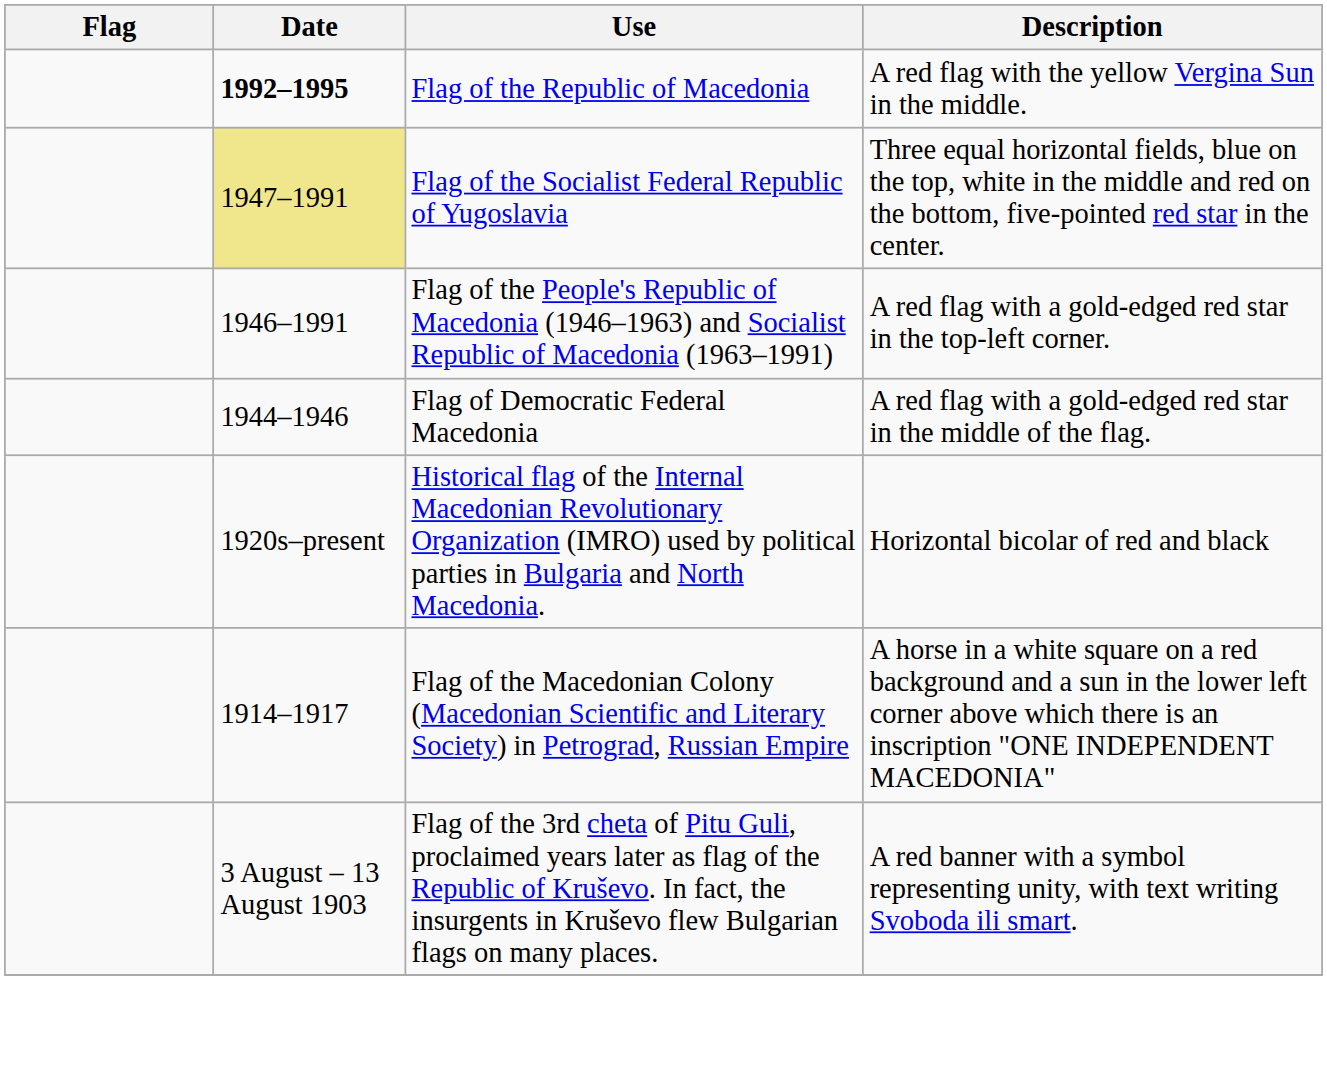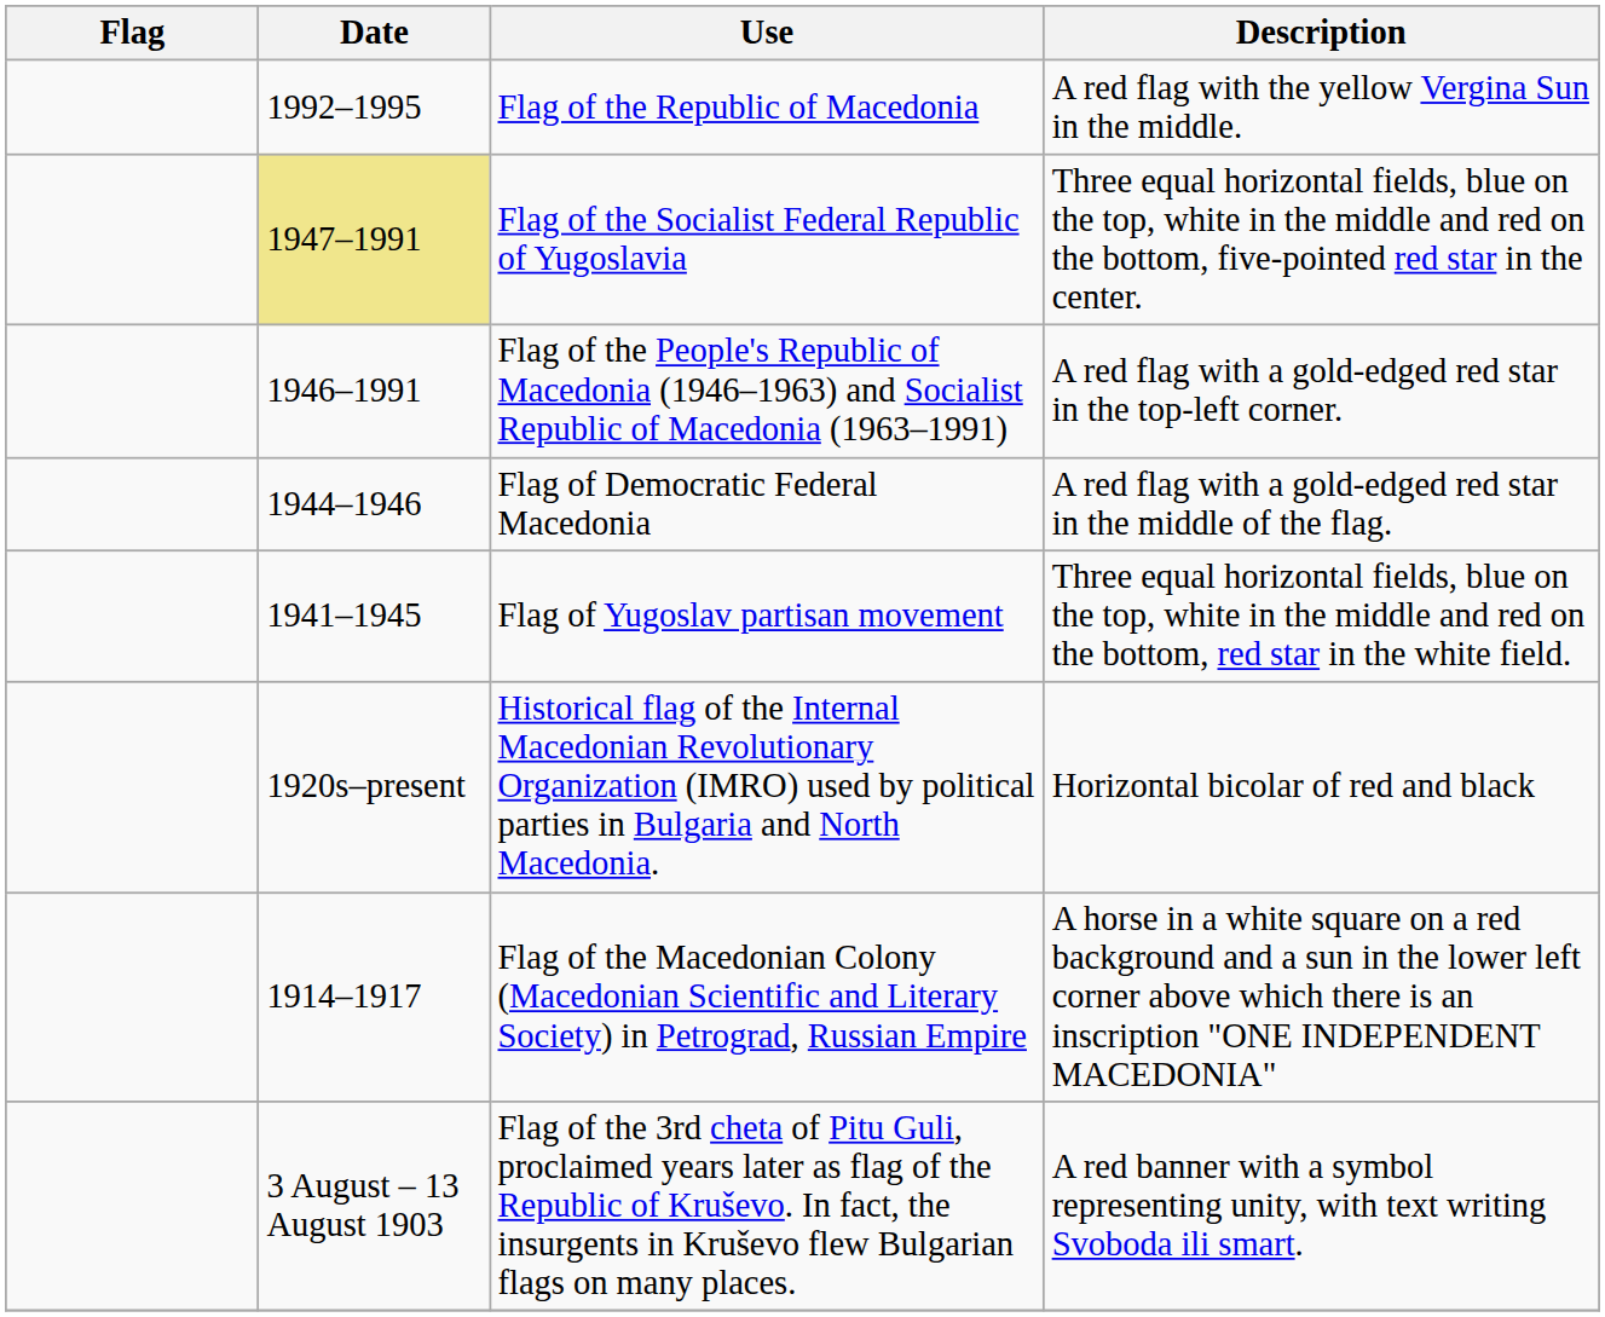 <table class="wikitable">
 <tr>
 <th width="110">Flag</th>
 <th width="100">Date</th>
 <th width="250">Use</th>
 <th width="250">Description</th>
 </tr>
 <tr>
 <td></td>
-<td><strong>1992–1995</strong></td>
+<td>1992–1995</td>
 <td><a href='#'>Flag of the Republic of Macedonia</a></td>
 <td>A red flag with the yellow <a href='#'>Vergina Sun</a> in the middle.</td>
 </tr>
 <tr>
 <td></td>
 <td style="background: khaki;">1947–1991</td>
 <td><a href='#'>Flag of the Socialist Federal Republic of Yugoslavia</a></td>
 <td>Three equal horizontal fields, blue on the top, white in the middle and red on the bottom, five-pointed <a href='#'>red star</a> in the center.</td>
 </tr>
 <tr>
 <td></td>
 <td>1946–1991</td>
 <td>Flag of the <a href='#'>People's Republic of Macedonia</a> (1946–1963) and <a href='#'>Socialist Republic of Macedonia</a> (1963–1991)</td>
 <td>A red flag with a gold-edged red star in the top-left corner.</td>
 </tr>
 <tr>
 <td></td>
 <td>1944–1946</td>
 <td>Flag of Democratic Federal Macedonia</td>
 <td>A red flag with a gold-edged red star in the middle of the flag.</td>
 </tr>
 <tr>
 <td></td>
+<td>1941–1945</td>
+<td>Flag of <a href='#'>Yugoslav partisan movement</a></td>
+<td>Three equal horizontal fields, blue on the top, white in the middle and red on the bottom, <a href='#'>red star</a> in the white field.</td>
+</tr>
+<tr>
+<td></td>
 <td>1920s–present</td>
 <td><a href='#'>Historical flag</a> of the <a href='#'>Internal Macedonian Revolutionary Organization</a> (IMRO) used by political parties in <a href='#'>Bulgaria</a> and <a href='#'>North Macedonia</a>.</td>
 <td>Horizontal bicolar of red and black</td>
 </tr>
 <tr>
 <td></td>
 <td>1914–1917</td>
 <td>Flag of the Macedonian Colony (<a href='#'>Macedonian Scientific and Literary Society</a>) in <a href='#'>Petrograd</a>, <a href='#'>Russian Empire</a></td>
 <td>A horse in a white square on a red background and a sun in the lower left corner above which there is an inscription "ONE INDEPENDENT MACEDONIA"</td>
 </tr>
 <tr>
 <td></td>
 <td>3 August – 13 August 1903</td>
 <td>Flag of the 3rd <a href='#'>cheta</a> of <a href='#'>Pitu Guli</a>, proclaimed years later as flag of the <a href='#'>Republic of Kruševo</a>. In fact, the insurgents in Kruševo flew Bulgarian flags on many places.</td>
 <td>A red banner with a symbol representing unity, with text writing <a href='#'>Svoboda ili smart</a>.</td>
 </tr>
 <tr>
 </tr>
 </table>
